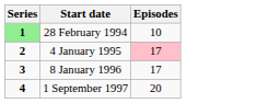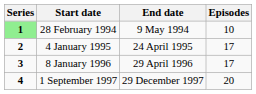 <table class="wikitable" style="text-align:center;">
 <tr>
 <th>Series</th>
 <th>Start date</th>
+<th>End date</th>
 <th>Episodes</th>
 </tr>
 <tr>
 <td style="background: lightgreen;"><strong>1</strong></td>
 <td>28 February 1994</td>
+<td>9 May 1994</td>
 <td>10</td>
 </tr>
 <tr>
 <td><strong>2</strong></td>
 <td>4 January 1995</td>
-<td style="background: pink;">17</td>
+<td>24 April 1995</td>
+<td>17</td>
 </tr>
 <tr>
 <td><strong>3</strong></td>
 <td>8 January 1996</td>
+<td>29 April 1996</td>
 <td>17</td>
 </tr>
 <tr>
 <td><strong>4</strong></td>
 <td>1 September 1997</td>
+<td>29 December 1997</td>
 <td>20</td>
 </tr>
 </table>
